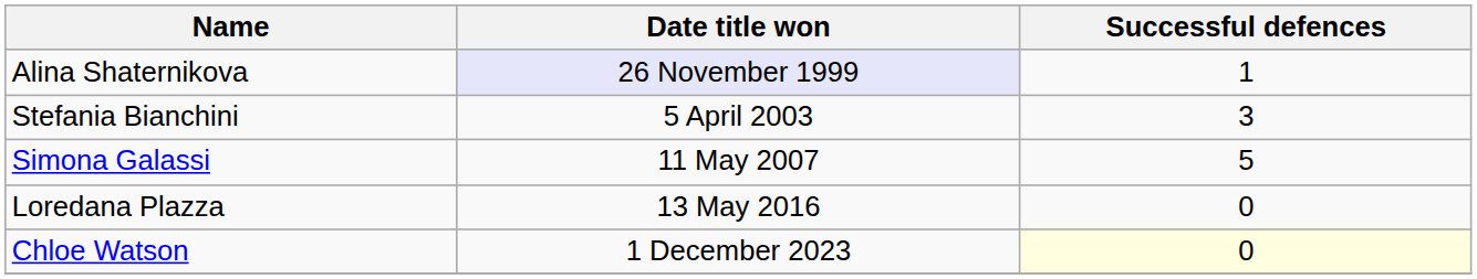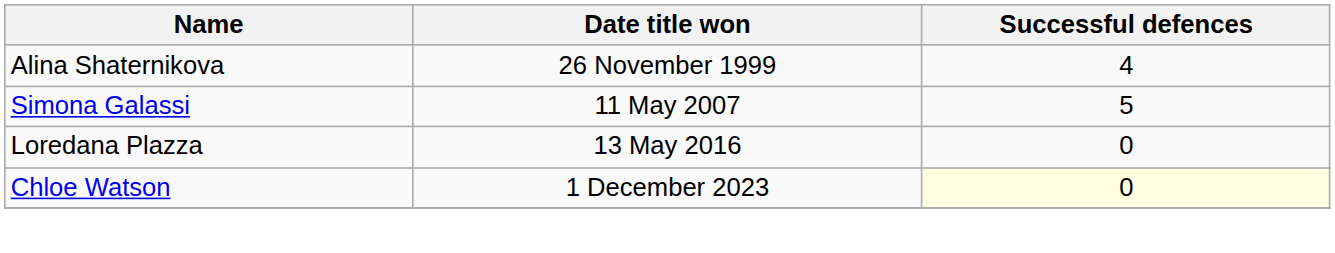 <table class="wikitable" style="text-align:center">
 <tr>
 <th style="width:20%;">Name</th>
 <th style="width:25%;">Date title won</th>
 <th style="width:20%;">Successful defences</th>
 </tr>
 <tr>
 <td align=left> Alina Shaternikova</td>
-<td style="background: lavender;">26 November 1999</td>
-<td>1</td>
-</tr>
-<tr>
-<td align=left> Stefania Bianchini</td>
-<td>5 April 2003</td>
-<td>3</td>
+<td>26 November 1999</td>
+<td>4</td>
 </tr>
 <tr>
 <td align=left> <a href='#'>Simona Galassi</a></td>
 <td>11 May 2007</td>
 <td>5</td>
 </tr>
 <tr>
 <td align=left> Loredana Plazza</td>
 <td>13 May 2016</td>
 <td>0</td>
 </tr>
 <tr>
 <td align=left> <a href='#'>Chloe Watson</a></td>
 <td>1 December 2023</td>
 <td style="background: lightyellow;">0</td>
 </tr>
 <tr>
 </tr>
 </table>
